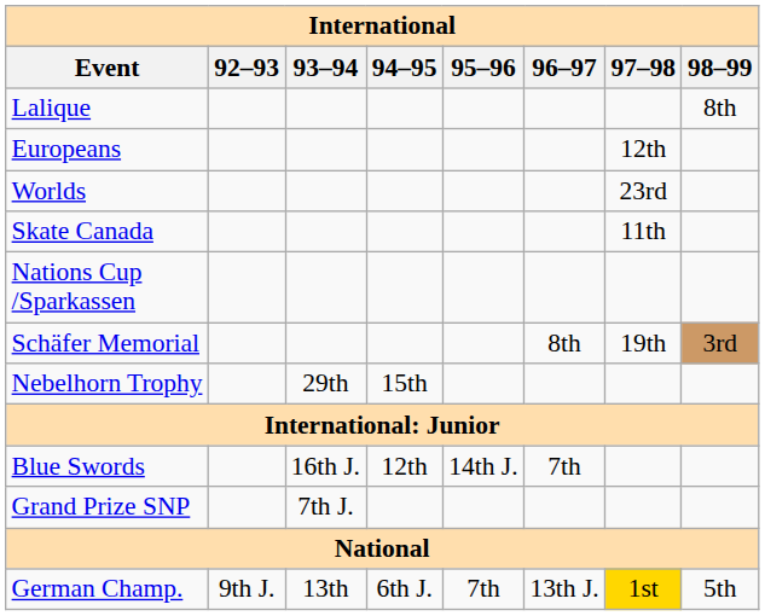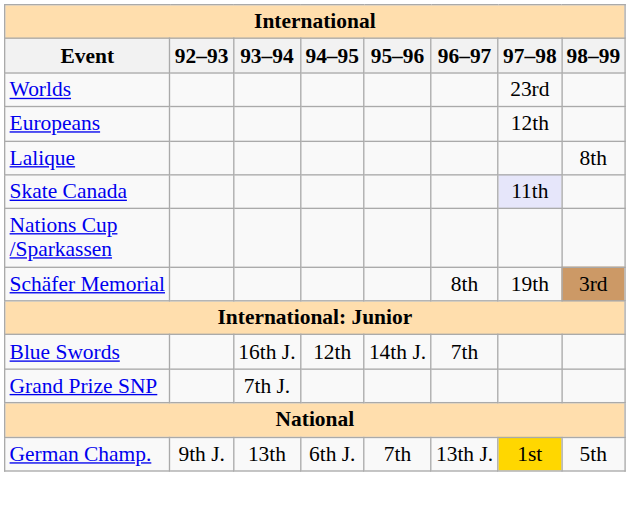 <table class="wikitable" style="text-align:center">
 <tr>
 <th colspan="8" style="background-color: #ffdead; " align="center">International</th>
 </tr>
 <tr>
 <th>Event</th>
 <th>92–93</th>
 <th>93–94</th>
 <th>94–95</th>
 <th>95–96</th>
 <th>96–97</th>
 <th>97–98</th>
 <th>98–99</th>
 </tr>
 <tr>
-<td align=left> <a href='#'>Lalique</a></td>
+<td align=left><a href='#'>Worlds</a></td>
 <td></td>
 <td></td>
 <td></td>
 <td></td>
 <td></td>
+<td>23rd</td>
 <td></td>
-<td>8th</td>
 </tr>
 <tr>
 <td align=left><a href='#'>Europeans</a></td>
 <td></td>
 <td></td>
 <td></td>
 <td></td>
 <td></td>
 <td>12th</td>
 <td></td>
 </tr>
 <tr>
-<td align=left><a href='#'>Worlds</a></td>
+<td align=left> <a href='#'>Lalique</a></td>
 <td></td>
 <td></td>
 <td></td>
 <td></td>
 <td></td>
-<td>23rd</td>
 <td></td>
+<td>8th</td>
 </tr>
 <tr>
 <td align=left> <a href='#'>Skate Canada</a></td>
 <td></td>
 <td></td>
 <td></td>
 <td></td>
 <td></td>
-<td>11th</td>
+<td style="background: lavender;">11th</td>
 <td></td>
 </tr>
 <tr>
 <td align=left> <a href='#'>Nations Cup<br>/Sparkassen</a></td>
 <td></td>
 <td></td>
 <td></td>
 <td></td>
 <td></td>
 <td></td>
 <td></td>
 </tr>
 <tr>
 <td align=left><a href='#'>Schäfer Memorial</a></td>
 <td></td>
 <td></td>
 <td></td>
 <td></td>
 <td>8th</td>
 <td>19th</td>
 <td bgcolor=cc9966>3rd</td>
-</tr>
-<tr>
-<td align=left><a href='#'>Nebelhorn Trophy</a></td>
-<td></td>
-<td>29th</td>
-<td>15th</td>
-<td></td>
-<td></td>
-<td></td>
-<td></td>
 </tr>
 <tr>
 <th colspan="8" style="background-color: #ffdead; " align="center">International: Junior</th>
 </tr>
 <tr>
 <td align=left><a href='#'>Blue Swords</a></td>
 <td></td>
 <td>16th J.</td>
 <td>12th</td>
 <td>14th J.</td>
 <td>7th</td>
 <td></td>
 <td></td>
 </tr>
 <tr>
 <td align=left><a href='#'>Grand Prize SNP</a></td>
 <td></td>
 <td>7th J.</td>
 <td></td>
 <td></td>
 <td></td>
 <td></td>
 <td></td>
 </tr>
 <tr>
 <th colspan="8" style="background-color: #ffdead; " align="center">National</th>
 </tr>
 <tr>
 <td align=left><a href='#'>German Champ.</a></td>
 <td>9th J.</td>
 <td>13th</td>
 <td>6th J.</td>
 <td>7th</td>
 <td>13th J.</td>
 <td bgcolor=gold>1st</td>
 <td>5th</td>
 </tr>
 </table>
